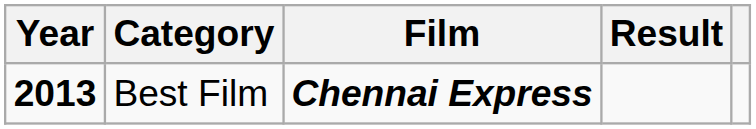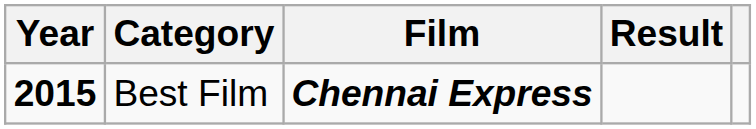 <table Class="wikitable">
 <tr>
 <th>Year</th>
 <th>Category</th>
 <th>Film</th>
 <th>Result</th>
 <th></th>
 </tr>
 <tr>
-<td><strong>2013</strong></td>
+<td><strong>2015</strong></td>
 <td>Best Film</td>
 <td><strong><em>Chennai Express</em></strong></td>
 <td></td>
 <td><br></td>
 </tr>
 </table>
